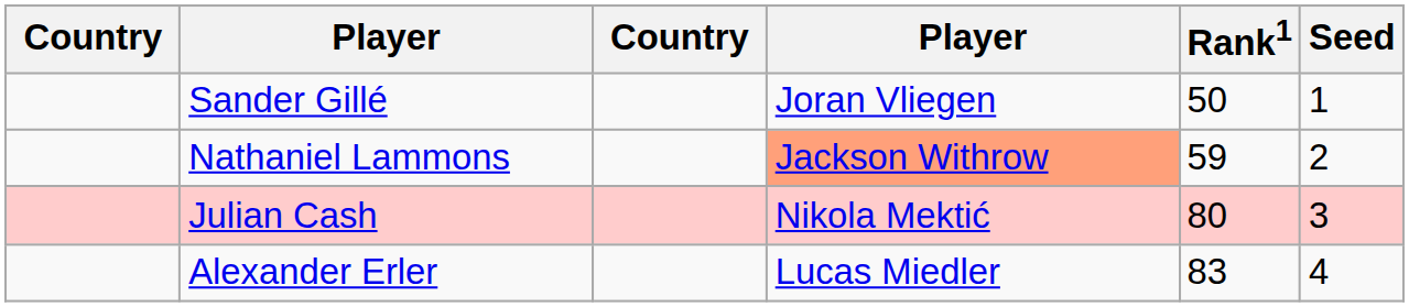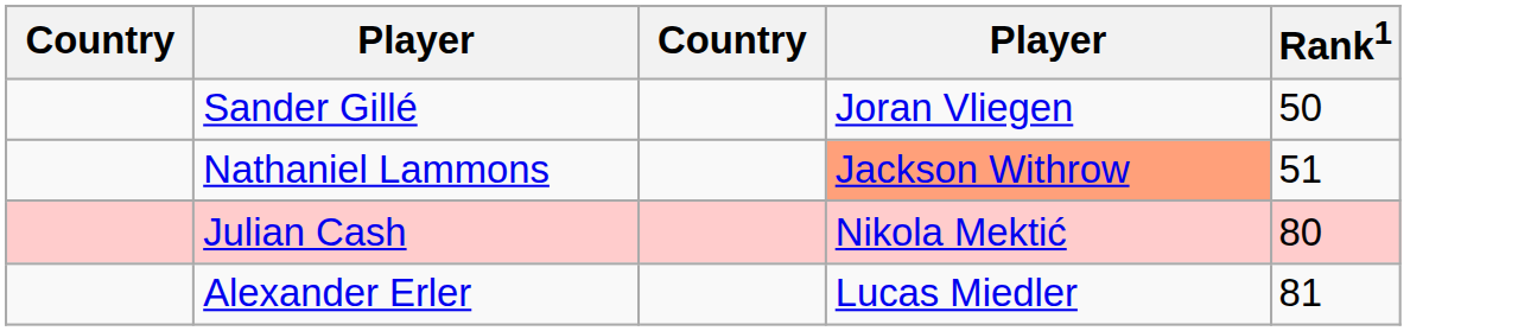 <table class="sortable wikitable">
 <tr>
 <th width="70">Country</th>
 <th width="175">Player</th>
 <th width="70">Country</th>
 <th width="175">Player</th>
 <th>Rank<sup>1</sup></th>
-<th>Seed</th>
 </tr>
 <tr>
 <td></td>
 <td><a href='#'>Sander Gillé</a></td>
 <td></td>
 <td><a href='#'>Joran Vliegen</a></td>
 <td>50</td>
-<td>1</td>
 </tr>
 <tr>
 <td></td>
 <td><a href='#'>Nathaniel Lammons</a></td>
 <td></td>
 <td style="background: lightsalmon;"><a href='#'>Jackson Withrow</a></td>
-<td>59</td>
-<td>2</td>
+<td>51</td>
 </tr>
 <tr bgcolor=#fcc>
 <td></td>
 <td><a href='#'>Julian Cash</a></td>
 <td></td>
 <td><a href='#'>Nikola Mektić</a></td>
 <td>80</td>
-<td>3</td>
 </tr>
 <tr>
 <td></td>
 <td><a href='#'>Alexander Erler</a></td>
 <td></td>
 <td><a href='#'>Lucas Miedler</a></td>
-<td>83</td>
-<td>4</td>
+<td>81</td>
 </tr>
 </table>
